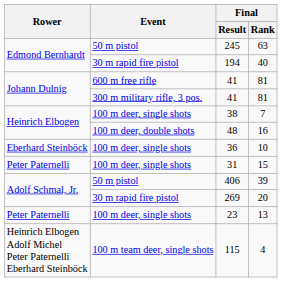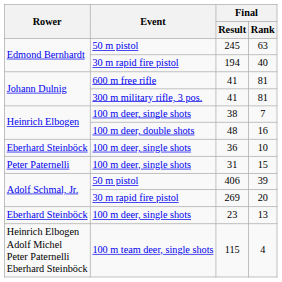 <table class=wikitable style="font-size:90%">
 <tr>
 <th rowspan=2>Rower</th>
 <th rowspan=2>Event</th>
 <th colspan=2>Final</th>
 </tr>
 <tr>
 <th>Result</th>
 <th>Rank</th>
 </tr>
 <tr>
 <td rowspan=2><a href='#'>Edmond Bernhardt</a></td>
 <td><a href='#'>50 m pistol</a></td>
 <td align=center>245</td>
 <td align=center>63</td>
 </tr>
 <tr>
 <td><a href='#'>30 m rapid fire pistol</a></td>
 <td align=center>194</td>
 <td align=center>40</td>
 </tr>
 <tr>
 <td rowspan=2><a href='#'>Johann Dulnig</a></td>
 <td><a href='#'>600 m free rifle</a></td>
 <td align=center>41</td>
 <td align=center>81</td>
 </tr>
 <tr>
 <td><a href='#'>300 m military rifle, 3 pos.</a></td>
 <td align=center>41</td>
 <td align=center>81</td>
 </tr>
 <tr>
 <td rowspan=2><a href='#'>Heinrich Elbogen</a></td>
 <td><a href='#'>100 m deer, single shots</a></td>
 <td align=center>38</td>
 <td align=center>7</td>
 </tr>
 <tr>
 <td><a href='#'>100 m deer, double shots</a></td>
 <td align=center>48</td>
 <td align=center>16</td>
 </tr>
 <tr>
 <td><a href='#'>Eberhard Steinböck</a></td>
 <td><a href='#'>100 m deer, single shots</a></td>
 <td align=center>36</td>
 <td align=center>10</td>
 </tr>
 <tr>
 <td><a href='#'>Peter Paternelli</a></td>
 <td><a href='#'>100 m deer, single shots</a></td>
 <td align=center>31</td>
 <td align=center>15</td>
 </tr>
 <tr>
 <td rowspan=2><a href='#'>Adolf Schmal, Jr.</a></td>
 <td><a href='#'>50 m pistol</a></td>
 <td align=center>406</td>
 <td align=center>39</td>
 </tr>
 <tr>
 <td><a href='#'>30 m rapid fire pistol</a></td>
 <td align=center>269</td>
 <td align=center>20</td>
 </tr>
 <tr>
-<td><a href='#'>Peter Paternelli</a></td>
+<td><a href='#'>Eberhard Steinböck</a></td>
 <td><a href='#'>100 m deer, single shots</a></td>
 <td align=center>23</td>
 <td align=center>13</td>
 </tr>
 <tr>
 <td>Heinrich Elbogen <br> Adolf Michel <br> Peter Paternelli <br> Eberhard Steinböck</td>
 <td><a href='#'>100 m team deer, single shots</a></td>
 <td align=center>115</td>
 <td align=center>4</td>
 </tr>
 </table>
